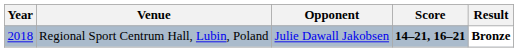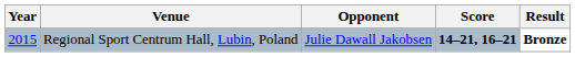 <table class="sortable wikitable" style="font-size: 90%;">
 <tr>
 <th>Year</th>
 <th>Venue</th>
 <th>Opponent</th>
 <th>Score</th>
 <th>Result</th>
 </tr>
 <tr style="background:#AABBCC">
-<td align="center"><a href='#'>2018</a></td>
+<td align="center"><a href='#'>2015</a></td>
 <td align="left">Regional Sport Centrum Hall, <a href='#'>Lubin</a>, Poland</td>
 <td align="left"> <a href='#'>Julie Dawall Jakobsen</a></td>
 <td align="left"><strong>14–21, 16–21</strong></td>
 <td style="text-align:left; background:white"> <strong>Bronze</strong></td>
 </tr>
 </table>
